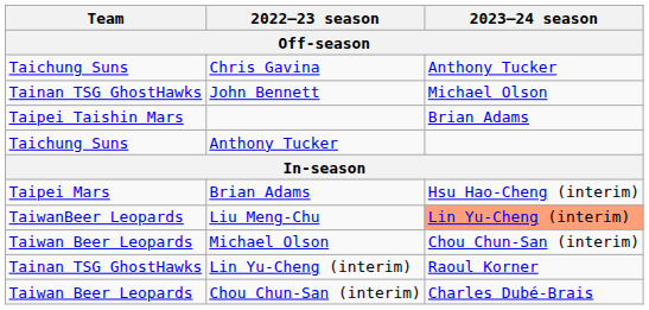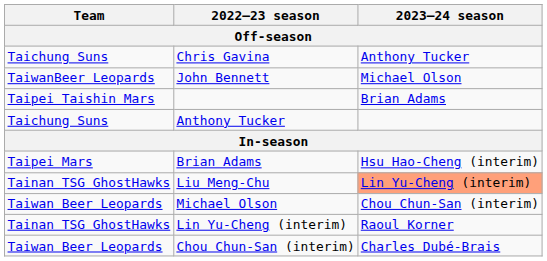 <table class="wikitable">
 <tr>
 <th>Team</th>
 <th>2022–23 season</th>
 <th>2023–24 season</th>
 </tr>
 <tr>
 <th colspan="3">Off-season</th>
 </tr>
 <tr>
 <td><a href='#'>Taichung Suns</a></td>
 <td><a href='#'>Chris Gavina</a></td>
 <td><a href='#'>Anthony Tucker</a></td>
 </tr>
 <tr>
-<td><a href='#'>Tainan TSG GhostHawks</a></td>
+<td><a href='#'>TaiwanBeer Leopards</a></td>
 <td><a href='#'>John Bennett</a></td>
 <td><a href='#'>Michael Olson</a></td>
 </tr>
 <tr>
 <td><a href='#'>Taipei Taishin Mars</a></td>
 <td></td>
 <td><a href='#'>Brian Adams</a></td>
 </tr>
 <tr>
 <td><a href='#'>Taichung Suns</a></td>
 <td><a href='#'>Anthony Tucker</a></td>
 <td></td>
 </tr>
 <tr>
 <th colspan="3">In-season</th>
 </tr>
 <tr>
 <td><a href='#'>Taipei Mars</a></td>
 <td><a href='#'>Brian Adams</a></td>
 <td><a href='#'>Hsu Hao-Cheng</a> (interim)</td>
 </tr>
 <tr>
-<td><a href='#'>TaiwanBeer Leopards</a></td>
+<td><a href='#'>Tainan TSG GhostHawks</a></td>
 <td><a href='#'>Liu Meng-Chu</a></td>
 <td style="background: lightsalmon;"><a href='#'>Lin Yu-Cheng</a> (interim)</td>
 </tr>
 <tr>
 <td><a href='#'>Taiwan Beer Leopards</a></td>
 <td><a href='#'>Michael Olson</a></td>
 <td><a href='#'>Chou Chun-San</a> (interim)</td>
 </tr>
 <tr>
 <td><a href='#'>Tainan TSG GhostHawks</a></td>
 <td><a href='#'>Lin Yu-Cheng</a> (interim)</td>
 <td><a href='#'>Raoul Korner</a></td>
 </tr>
 <tr>
 <td><a href='#'>Taiwan Beer Leopards</a></td>
 <td><a href='#'>Chou Chun-San</a> (interim)</td>
 <td><a href='#'>Charles Dubé-Brais</a></td>
 </tr>
 </table>
